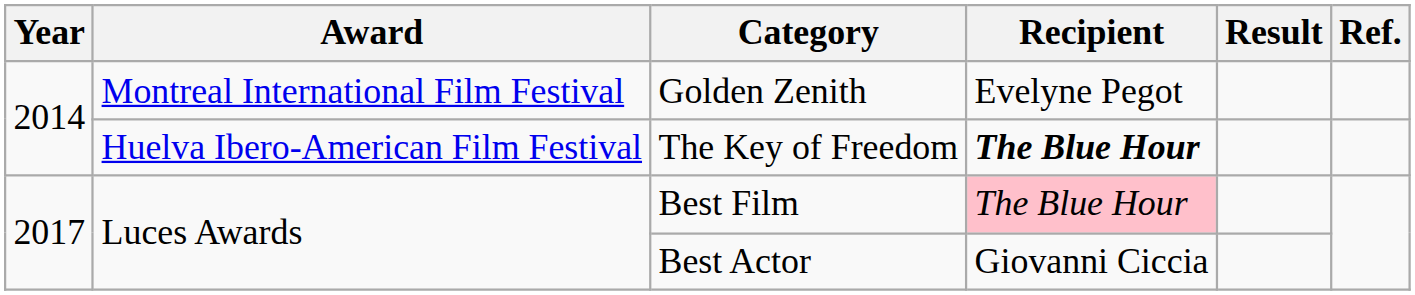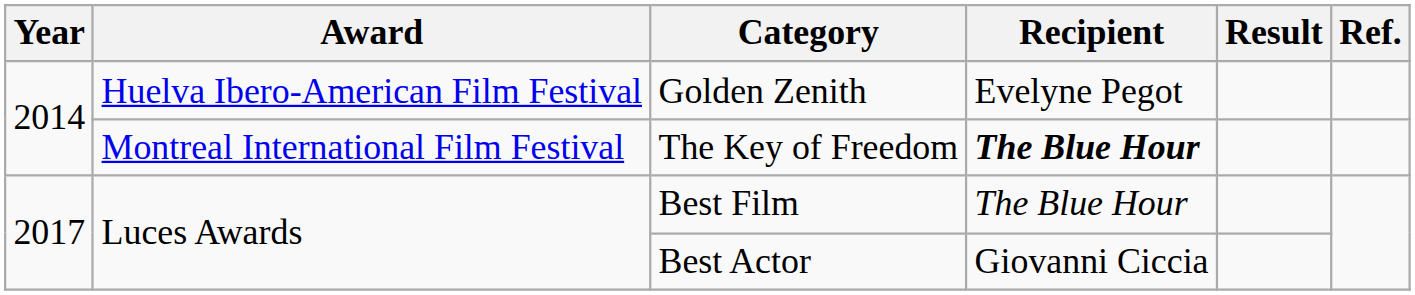 <table class="wikitable">
 <tr>
 <th>Year</th>
 <th>Award</th>
 <th>Category</th>
 <th>Recipient</th>
 <th>Result</th>
 <th>Ref.</th>
 </tr>
 <tr>
 <td rowspan="2">2014</td>
-<td><a href='#'>Montreal International Film Festival</a></td>
+<td><a href='#'>Huelva Ibero-American Film Festival</a></td>
 <td>Golden Zenith</td>
 <td>Evelyne Pegot</td>
 <td></td>
 <td></td>
 </tr>
 <tr>
-<td><a href='#'>Huelva Ibero-American Film Festival</a></td>
+<td><a href='#'>Montreal International Film Festival</a></td>
 <td>The Key of Freedom</td>
 <td><strong><em>The Blue Hour</em></strong></td>
 <td></td>
 <td></td>
 </tr>
 <tr>
 <td rowspan="2">2017</td>
 <td rowspan="2">Luces Awards</td>
 <td>Best Film</td>
-<td style="background: pink;"><em>The Blue Hour</em></td>
+<td><em>The Blue Hour</em></td>
 <td></td>
 <td rowspan="2"></td>
 </tr>
 <tr>
 <td>Best Actor</td>
 <td>Giovanni Ciccia</td>
 <td></td>
 </tr>
 </table>
